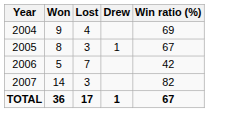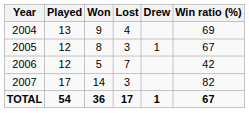 <table class="wikitable sortable">
 <tr>
 <th>Year</th>
+<th>Played</th>
 <th>Won</th>
 <th>Lost</th>
 <th>Drew</th>
 <th>Win ratio (%)</th>
 </tr>
 <tr align=center>
 <td>2004</td>
+<td>13</td>
 <td>9</td>
 <td>4</td>
 <td></td>
 <td>69</td>
 </tr>
 <tr align=center>
 <td>2005</td>
+<td>12</td>
 <td>8</td>
 <td>3</td>
 <td>1</td>
 <td>67</td>
 </tr>
 <tr align=center>
 <td>2006</td>
+<td>12</td>
 <td>5</td>
 <td>7</td>
 <td></td>
 <td>42</td>
 </tr>
 <tr align=center>
 <td>2007</td>
+<td>17</td>
 <td>14</td>
 <td>3</td>
 <td></td>
 <td>82</td>
 </tr>
 <tr align=center>
 <td><strong>TOTAL</strong></td>
+<td><strong>54</strong></td>
 <td><strong>36</strong></td>
 <td><strong>17</strong></td>
 <td><strong>1</strong></td>
 <td><strong>67</strong></td>
 </tr>
 </table>
